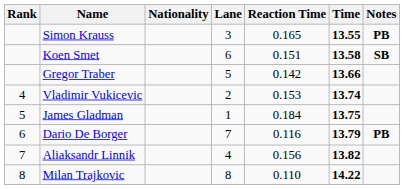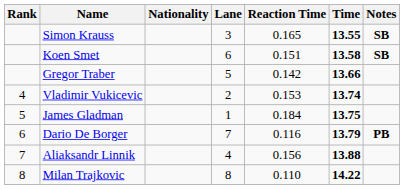 <table class="wikitable sortable" style="text-align:center">
 <tr>
 <th>Rank</th>
 <th>Name</th>
 <th>Nationality</th>
 <th>Lane</th>
 <th>Reaction Time</th>
 <th>Time</th>
 <th>Notes</th>
 </tr>
 <tr>
 <td></td>
 <td align=left><a href='#'>Simon Krauss</a></td>
 <td align=left></td>
 <td>3</td>
 <td>0.165</td>
 <td><strong>13.55</strong></td>
-<td><strong>PB</strong></td>
+<td><strong>SB</strong></td>
 </tr>
 <tr>
 <td></td>
 <td align=left><a href='#'>Koen Smet</a></td>
 <td align=left></td>
 <td>6</td>
 <td>0.151</td>
 <td><strong>13.58</strong></td>
 <td><strong>SB</strong></td>
 </tr>
 <tr>
 <td></td>
 <td align=left><a href='#'>Gregor Traber</a></td>
 <td align=left></td>
 <td>5</td>
 <td>0.142</td>
 <td><strong>13.66</strong></td>
 <td></td>
 </tr>
 <tr>
 <td>4</td>
 <td align=left><a href='#'>Vladimir Vukicevic</a></td>
 <td align=left></td>
 <td>2</td>
 <td>0.153</td>
 <td><strong>13.74</strong></td>
 <td></td>
 </tr>
 <tr>
 <td>5</td>
 <td align=left><a href='#'>James Gladman</a></td>
 <td align=left></td>
 <td>1</td>
 <td>0.184</td>
 <td><strong>13.75</strong></td>
 <td></td>
 </tr>
 <tr>
 <td>6</td>
 <td align=left><a href='#'>Dario De Borger</a></td>
 <td align=left></td>
 <td>7</td>
 <td>0.116</td>
 <td><strong>13.79</strong></td>
 <td><strong>PB</strong></td>
 </tr>
 <tr>
 <td>7</td>
 <td align=left><a href='#'>Aliaksandr Linnik</a></td>
 <td align=left></td>
 <td>4</td>
 <td>0.156</td>
-<td><strong>13.82</strong></td>
+<td><strong>13.88</strong></td>
 <td></td>
 </tr>
 <tr>
 <td>8</td>
 <td align=left><a href='#'>Milan Trajkovic</a></td>
 <td align=left></td>
 <td>8</td>
 <td>0.110</td>
 <td><strong>14.22</strong></td>
 <td></td>
 </tr>
 </table>
